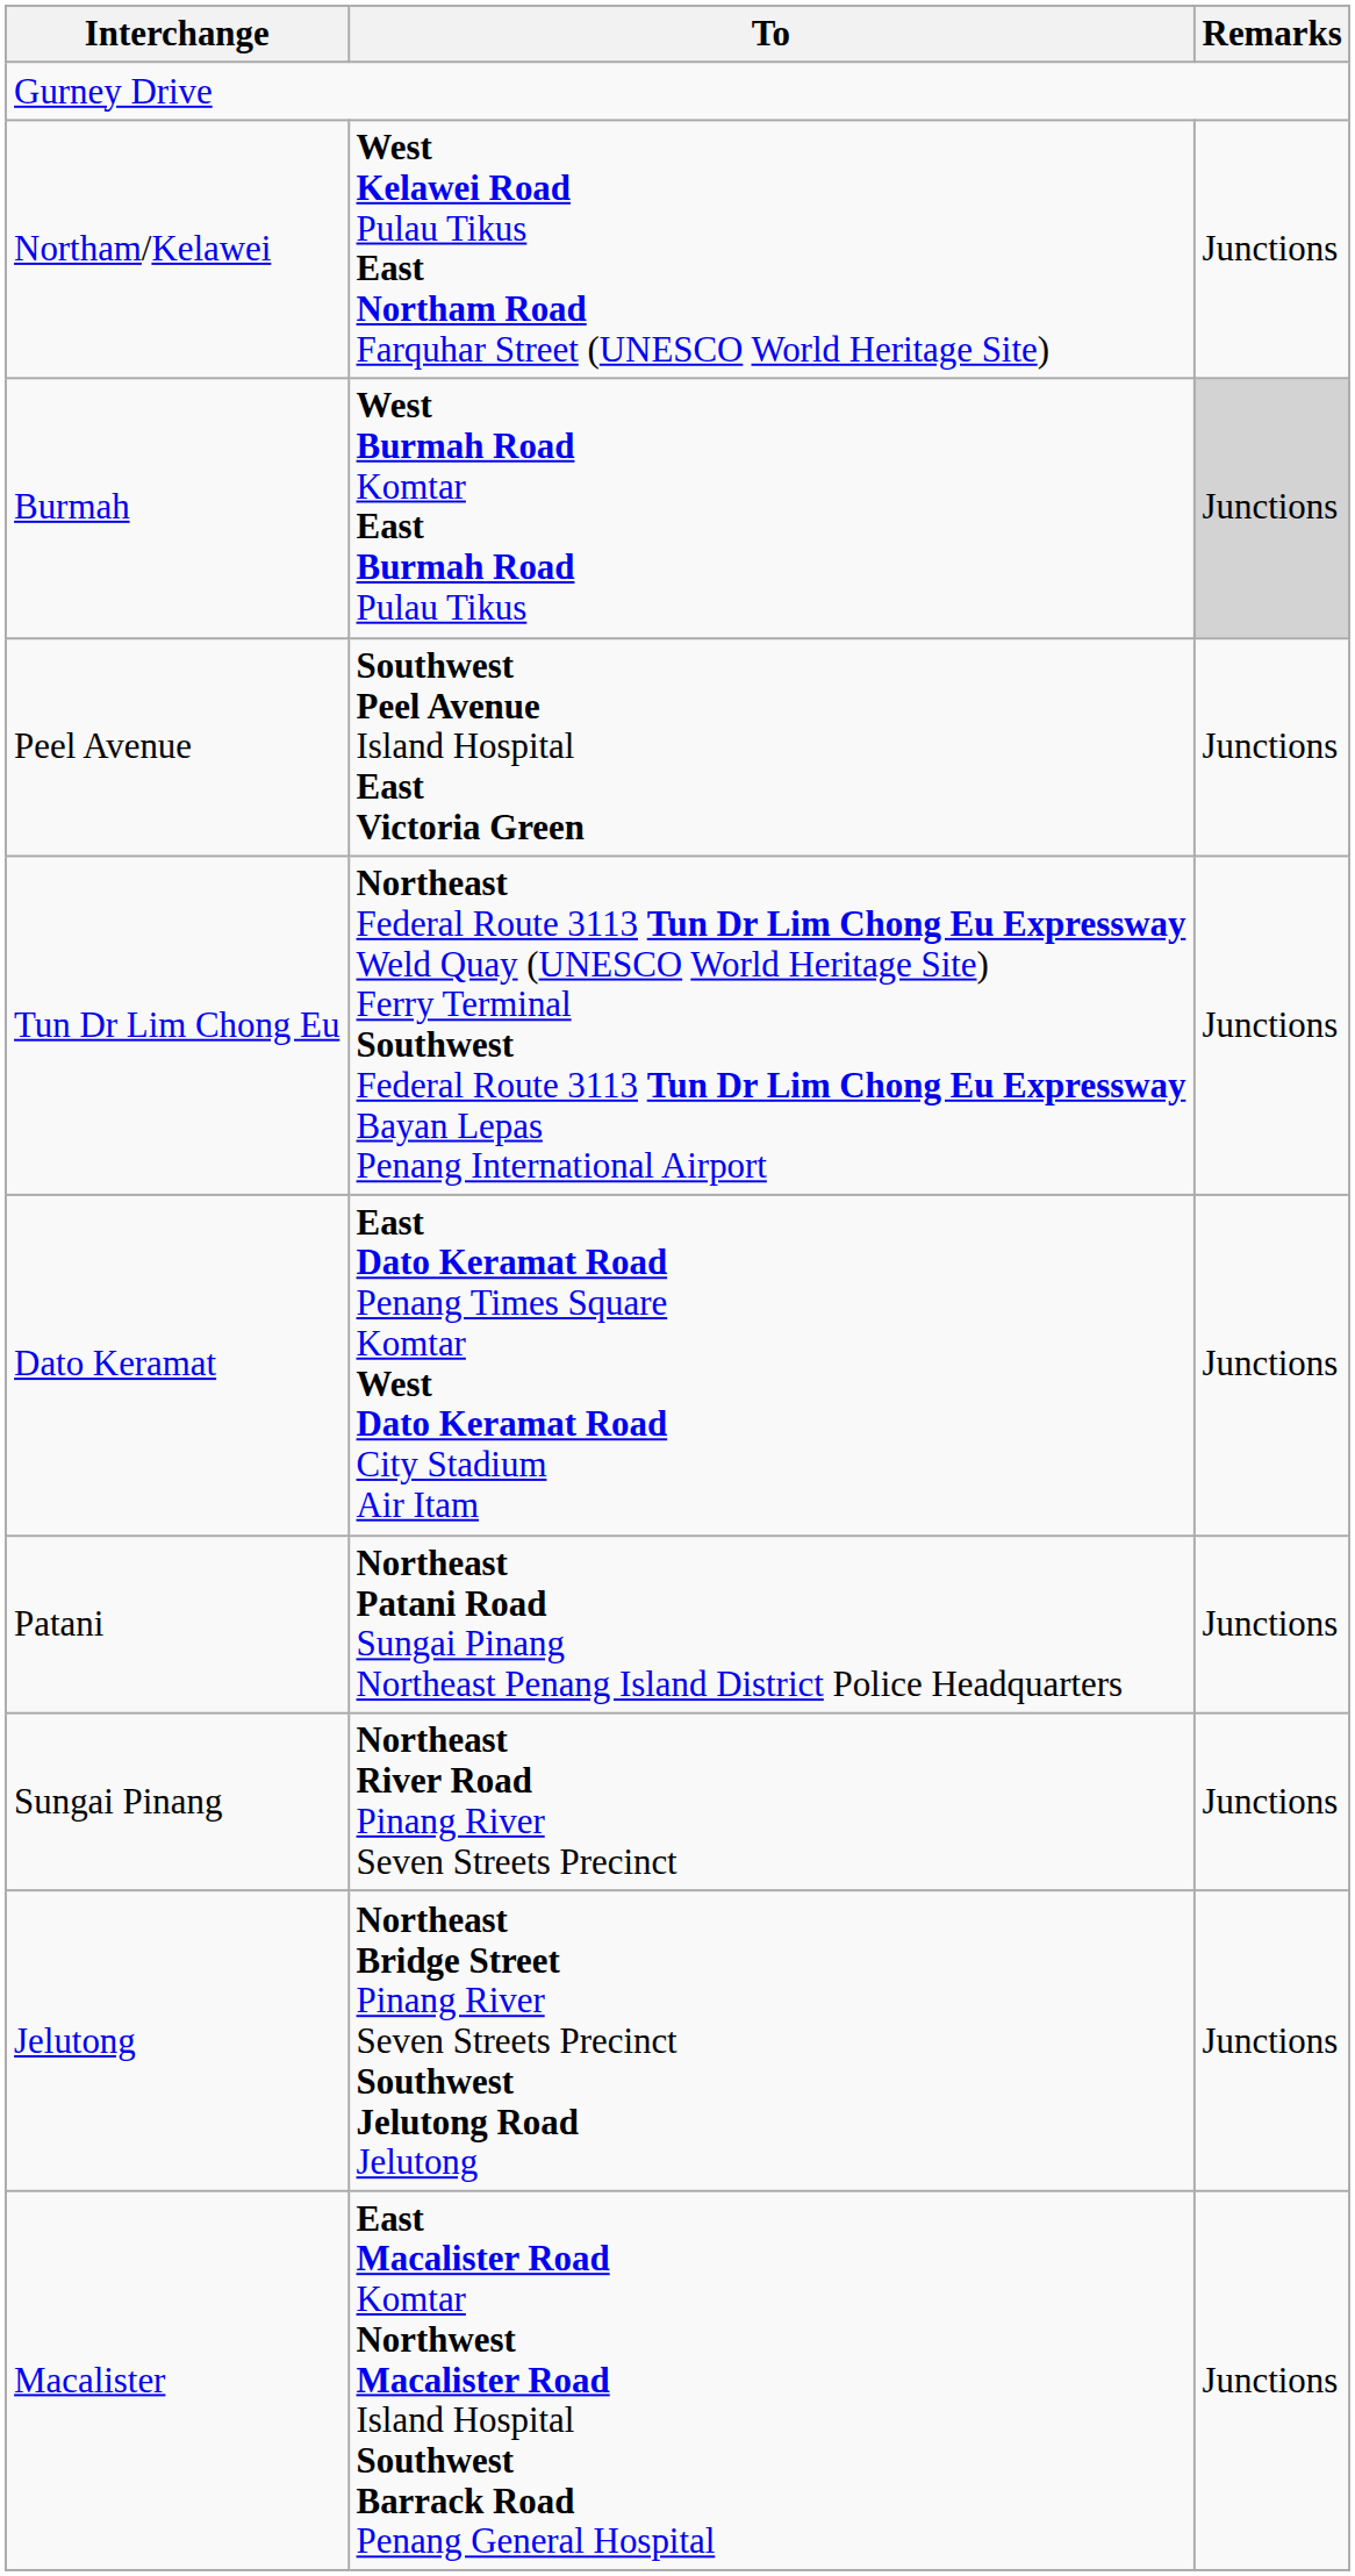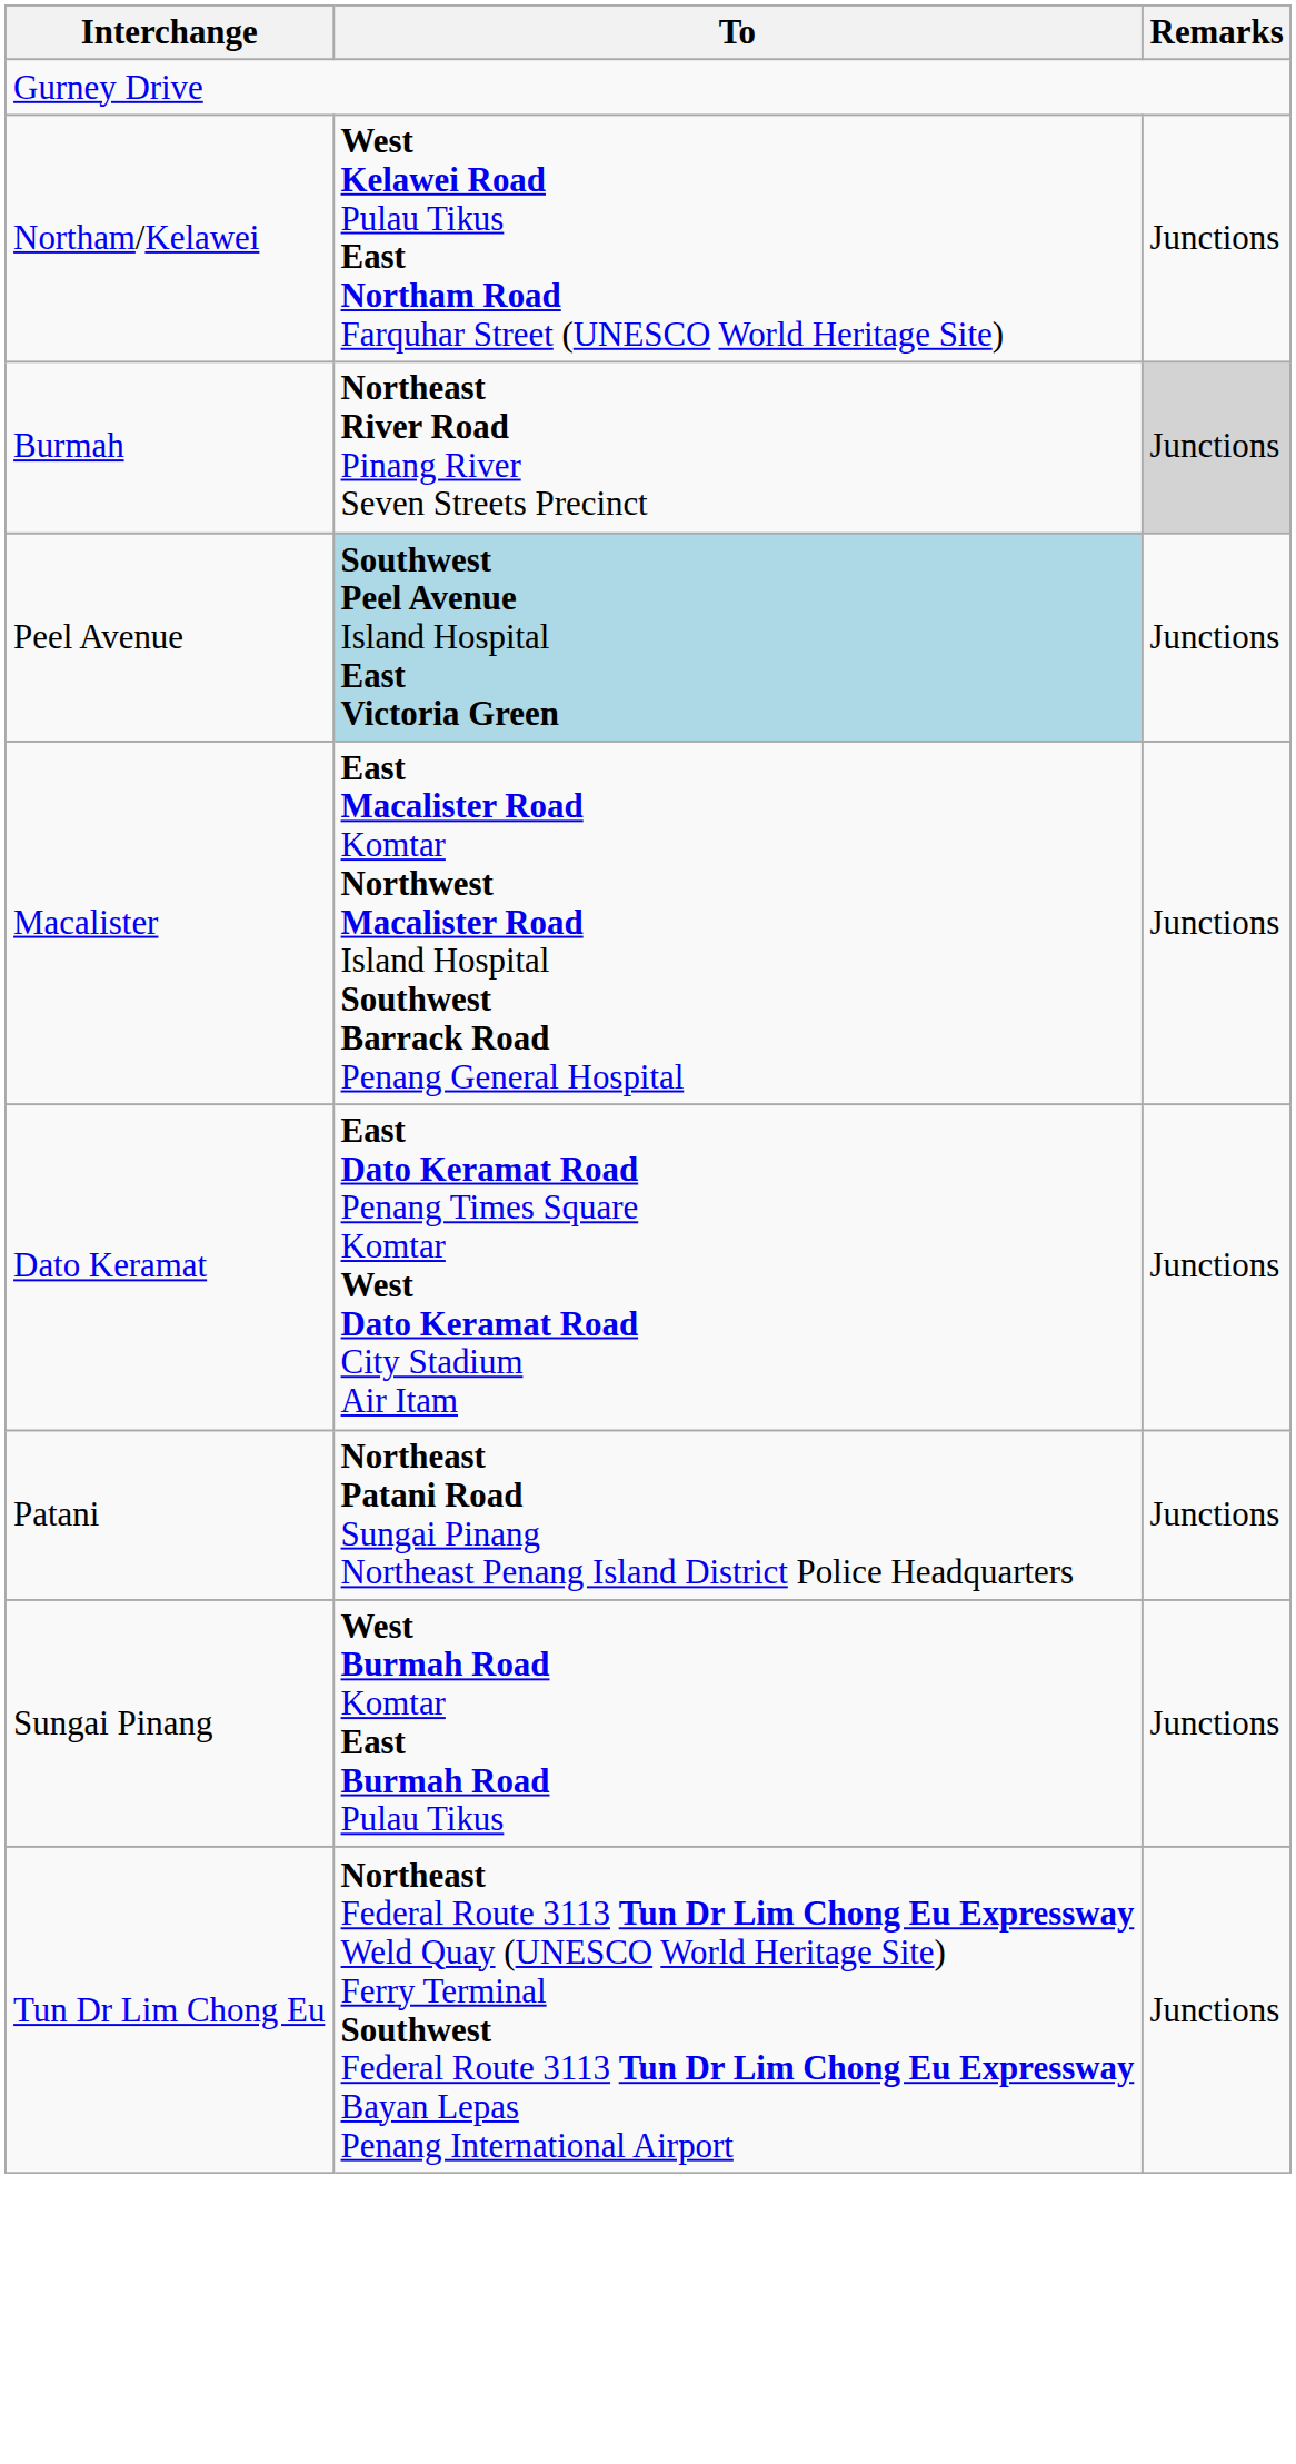 <table class="wikitable">
 <tr>
 <th>Interchange</th>
 <th>To</th>
 <th>Remarks</th>
 </tr>
 <tr>
 <td colspan="3"><a href='#'>Gurney Drive</a></td>
 </tr>
 <tr>
 <td><a href='#'>Northam</a>/<a href='#'>Kelawei</a></td>
 <td><strong>West</strong><br><a href='#'><strong>Kelawei Road</strong></a><br><a href='#'>Pulau Tikus</a><br><strong>East</strong><br><a href='#'><strong>Northam Road</strong></a><br><a href='#'>Farquhar Street</a> (<a href='#'>UNESCO</a> <a href='#'>World Heritage Site</a>)</td>
 <td>Junctions</td>
 </tr>
 <tr>
 <td><a href='#'>Burmah</a></td>
-<td><strong>West</strong><br><a href='#'><strong>Burmah Road</strong></a><br><a href='#'>Komtar</a><br><strong>East</strong><br><a href='#'><strong>Burmah Road</strong></a><br><a href='#'>Pulau Tikus</a></td>
+<td><strong>Northeast</strong><br><strong>River Road</strong><br><a href='#'>Pinang River</a><br>Seven Streets Precinct</td>
 <td style="background: lightgrey;">Junctions</td>
 </tr>
 <tr>
 <td>Peel Avenue</td>
-<td><strong>Southwest</strong><br><strong>Peel Avenue</strong><br>Island Hospital<br><strong>East</strong><br><strong>Victoria Green</strong></td>
+<td style="background: lightblue;"><strong>Southwest</strong><br><strong>Peel Avenue</strong><br>Island Hospital<br><strong>East</strong><br><strong>Victoria Green</strong></td>
 <td>Junctions</td>
 </tr>
 <tr>
-<td><a href='#'>Tun Dr Lim Chong Eu</a></td>
-<td><strong>Northeast</strong><br><a href='#'>Federal Route 3113</a> <strong><a href='#'>Tun Dr Lim Chong Eu Expressway</a></strong><br><a href='#'>Weld Quay</a> (<a href='#'>UNESCO</a> <a href='#'>World Heritage Site</a>)<br><a href='#'>Ferry Terminal</a><br><strong>Southwest</strong><br><a href='#'>Federal Route 3113</a> <strong><a href='#'>Tun Dr Lim Chong Eu Expressway</a></strong><br><a href='#'>Bayan Lepas</a><br><a href='#'>Penang International Airport</a></td>
+<td><a href='#'>Macalister</a></td>
+<td><strong>East</strong><br><a href='#'><strong>Macalister Road</strong></a><br><a href='#'>Komtar</a><br><strong>Northwest</strong><br><a href='#'><strong>Macalister Road</strong></a><br>Island Hospital<br><strong>Southwest</strong><br><strong>Barrack Road</strong><br><a href='#'>Penang General Hospital</a></td>
 <td>Junctions</td>
 </tr>
 <tr>
 <td><a href='#'>Dato Keramat</a></td>
 <td><strong>East</strong><br><a href='#'><strong>Dato Keramat Road</strong></a><br><a href='#'>Penang Times Square</a><br><a href='#'>Komtar</a><br><strong>West</strong><br><a href='#'><strong>Dato Keramat Road</strong></a><br><a href='#'>City Stadium</a><br><a href='#'>Air Itam</a></td>
 <td>Junctions</td>
 </tr>
 <tr>
 <td>Patani</td>
 <td><strong>Northeast</strong><br><strong>Patani Road</strong><br><a href='#'>Sungai Pinang</a><br><a href='#'>Northeast Penang Island District</a> Police Headquarters</td>
 <td>Junctions</td>
 </tr>
 <tr>
 <td>Sungai Pinang</td>
-<td><strong>Northeast</strong><br><strong>River Road</strong><br><a href='#'>Pinang River</a><br>Seven Streets Precinct</td>
+<td><strong>West</strong><br><a href='#'><strong>Burmah Road</strong></a><br><a href='#'>Komtar</a><br><strong>East</strong><br><a href='#'><strong>Burmah Road</strong></a><br><a href='#'>Pulau Tikus</a></td>
 <td>Junctions</td>
 </tr>
 <tr>
-<td><a href='#'>Jelutong</a></td>
-<td><strong>Northeast</strong><br><strong>Bridge Street</strong><br><a href='#'>Pinang River</a><br>Seven Streets Precinct<br><strong>Southwest</strong><br><strong>Jelutong Road</strong><br><a href='#'>Jelutong</a></td>
-<td>Junctions</td>
-</tr>
-<tr>
-<td><a href='#'>Macalister</a></td>
-<td><strong>East</strong><br><a href='#'><strong>Macalister Road</strong></a><br><a href='#'>Komtar</a><br><strong>Northwest</strong><br><a href='#'><strong>Macalister Road</strong></a><br>Island Hospital<br><strong>Southwest</strong><br><strong>Barrack Road</strong><br><a href='#'>Penang General Hospital</a></td>
+<td><a href='#'>Tun Dr Lim Chong Eu</a></td>
+<td><strong>Northeast</strong><br><a href='#'>Federal Route 3113</a> <strong><a href='#'>Tun Dr Lim Chong Eu Expressway</a></strong><br><a href='#'>Weld Quay</a> (<a href='#'>UNESCO</a> <a href='#'>World Heritage Site</a>)<br><a href='#'>Ferry Terminal</a><br><strong>Southwest</strong><br><a href='#'>Federal Route 3113</a> <strong><a href='#'>Tun Dr Lim Chong Eu Expressway</a></strong><br><a href='#'>Bayan Lepas</a><br><a href='#'>Penang International Airport</a></td>
 <td>Junctions</td>
 </tr>
 </table>
